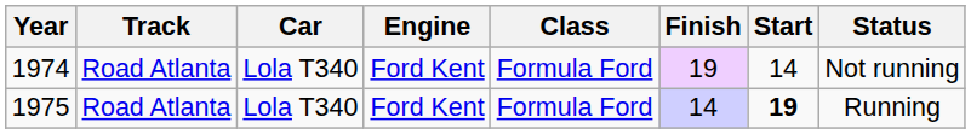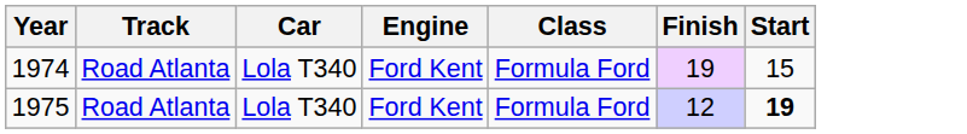 <table class="wikitable" style="text-align:center; font-size:90%">
 <tr>
 <th>Year</th>
 <th>Track</th>
 <th>Car</th>
 <th>Engine</th>
 <th>Class</th>
 <th>Finish</th>
 <th>Start</th>
-<th>Status</th>
 </tr>
 <tr>
 <td>1974</td>
 <td><a href='#'>Road Atlanta</a></td>
 <td><a href='#'>Lola</a> T340</td>
 <td><a href='#'>Ford Kent</a></td>
 <td><a href='#'>Formula Ford</a></td>
 <td style="background:#EFCFFF;">19</td>
-<td>14</td>
-<td>Not running</td>
+<td>15</td>
 </tr>
 <tr>
 <td>1975</td>
 <td><a href='#'>Road Atlanta</a></td>
 <td><a href='#'>Lola</a> T340</td>
 <td><a href='#'>Ford Kent</a></td>
 <td><a href='#'>Formula Ford</a></td>
-<td style="background:#CFCFFF;">14</td>
+<td style="background:#CFCFFF;">12</td>
 <td><strong>19</strong></td>
-<td>Running</td>
 </tr>
 </table>
